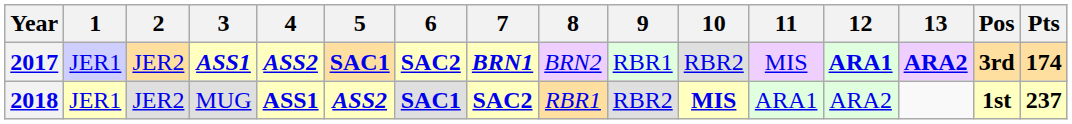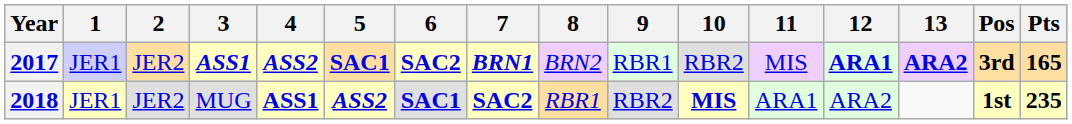 <table class="wikitable" style="text-align:center">
 <tr>
 <th>Year</th>
 <th>1</th>
 <th>2</th>
 <th>3</th>
 <th>4</th>
 <th>5</th>
 <th>6</th>
 <th>7</th>
 <th>8</th>
 <th>9</th>
 <th>10</th>
 <th>11</th>
 <th>12</th>
 <th>13</th>
 <th>Pos</th>
 <th>Pts</th>
 </tr>
 <tr>
 <th><a href='#'>2017</a></th>
 <td style="background:#cfcfff;"><a href='#'>JER1</a><br></td>
 <td style="background:#ffdf9f;"><a href='#'>JER2</a><br></td>
 <td style="background:#ffffbf;"><strong><em><a href='#'>ASS1</a></em></strong><br></td>
 <td style="background:#ffffbf;"><strong><em><a href='#'>ASS2</a></em></strong><br></td>
 <td style="background:#ffdf9f;"><strong><a href='#'>SAC1</a></strong><br></td>
 <td style="background:#ffffbf;"><strong><a href='#'>SAC2</a></strong><br></td>
 <td style="background:#ffffbf;"><strong><em><a href='#'>BRN1</a></em><br></strong></td>
 <td style="background:#efcfff;"><em><a href='#'>BRN2</a></em><br></td>
 <td style="background:#dfffdf;"><a href='#'>RBR1</a><br></td>
 <td style="background:#dfdfdf;"><a href='#'>RBR2</a><br></td>
 <td style="background:#efcfff;"><a href='#'>MIS</a><br></td>
 <td style="background:#dfffdf;"><strong><a href='#'>ARA1</a></strong><br></td>
 <td style="background:#efcfff;"><strong><a href='#'>ARA2</a></strong><br></td>
 <th style="background:#ffdf9f;">3rd</th>
-<th style="background:#ffdf9f;">174</th>
+<th style="background:#ffdf9f;">165</th>
 </tr>
 <tr>
 <th><a href='#'>2018</a></th>
 <td style="background:#ffffbf;"><a href='#'>JER1</a><br></td>
 <td style="background:#dfdfdf;"><a href='#'>JER2</a><br></td>
 <td style="background:#dfdfdf;"><a href='#'>MUG</a><br></td>
 <td style="background:#ffffbf;"><strong><a href='#'>ASS1</a></strong><br></td>
 <td style="background:#ffffbf;"><strong><em><a href='#'>ASS2</a></em></strong><br></td>
 <td style="background:#dfdfdf;"><strong><a href='#'>SAC1</a></strong><br></td>
 <td style="background:#ffffbf;"><strong><a href='#'>SAC2</a></strong><br></td>
 <td style="background:#ffdf9f;"><em><a href='#'>RBR1</a></em><br></td>
 <td style="background:#dfdfdf;"><a href='#'>RBR2</a><br></td>
 <td style="background:#ffffbf;"><strong><a href='#'>MIS</a></strong><br></td>
 <td style="background:#dfffdf;"><a href='#'>ARA1</a><br></td>
 <td style="background:#dfffdf;"><a href='#'>ARA2</a><br></td>
 <td></td>
 <th style="background:#ffffbf;">1st</th>
-<th style="background:#ffffbf;">237</th>
+<th style="background:#ffffbf;">235</th>
 </tr>
 </table>
